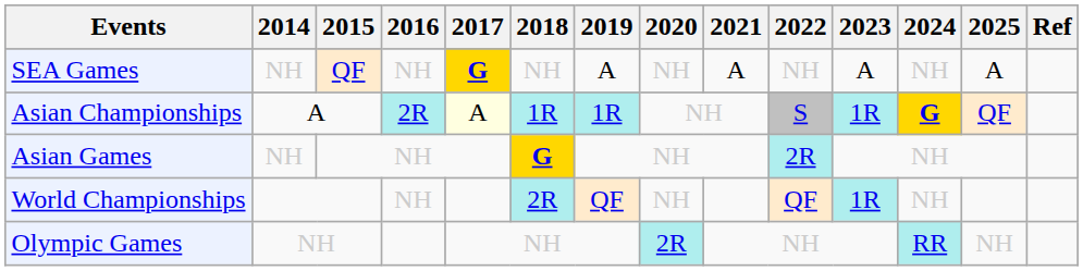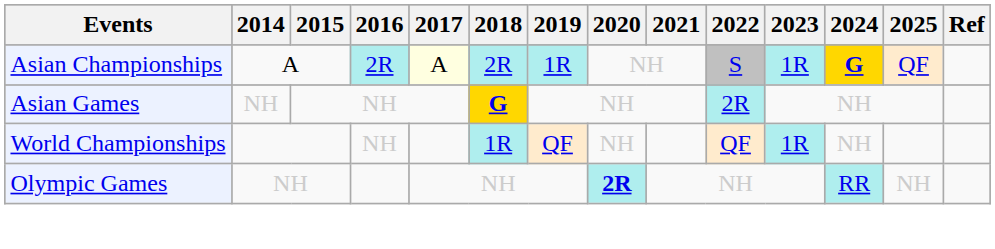 <table class="wikitable" style="font-size: 90%; text-align:center">
 <tr>
 <th>Events</th>
 <th>2014</th>
 <th>2015</th>
 <th>2016</th>
 <th>2017</th>
 <th>2018</th>
 <th>2019</th>
 <th>2020</th>
 <th>2021</th>
 <th>2022</th>
 <th>2023</th>
 <th>2024</th>
 <th>2025</th>
 <th>Ref</th>
 </tr>
 <tr>
-<td bgcolor="#ECF2FF"; align="left"><a href='#'>SEA Games</a></td>
-<td style=color:#ccc>NH</td>
-<td bgcolor=FFEBCD><a href='#'>QF</a></td>
-<td style=color:#ccc>NH</td>
-<td bgcolor=gold><a href='#'><strong>G</strong></a></td>
-<td style=color:#ccc>NH</td>
-<td>A</td>
-<td style=color:#ccc>NH</td>
-<td>A</td>
-<td style=color:#ccc>NH</td>
-<td>A</td>
-<td style=color:#ccc>NH</td>
-<td>A</td>
-<td></td>
-</tr>
-<tr>
 <td bgcolor="#ECF2FF"; align="left"><a href='#'>Asian Championships</a></td>
 <td colspan="2">A</td>
 <td bgcolor=AFEEEE><a href='#'>2R</a></td>
 <td style="background: lightyellow;">A</td>
-<td bgcolor=AFEEEE><a href='#'>1R</a></td>
+<td bgcolor=AFEEEE><a href='#'>2R</a></td>
 <td bgcolor=AFEEEE><a href='#'>1R</a></td>
 <td colspan="2" style=color:#ccc>NH</td>
 <td bgcolor=silver><a href='#'>S</a></td>
 <td bgcolor=AFEEEE><a href='#'>1R</a></td>
 <td bgcolor=gold><strong><a href='#'>G</a></strong></td>
 <td bgcolor=FFEBCD><a href='#'>QF</a></td>
 <td></td>
 </tr>
 <tr>
 <td bgcolor="#ECF2FF"; align="left"><a href='#'>Asian Games</a></td>
 <td style=color:#ccc>NH</td>
 <td colspan="3" style=color:#ccc>NH</td>
 <td bgcolor=gold><a href='#'><strong>G</strong></a></td>
 <td colspan="3" style=color:#ccc>NH</td>
 <td bgcolor=AFEEEE><a href='#'>2R</a></td>
 <td colspan="3" style=color:#ccc>NH</td>
 <td></td>
 </tr>
 <tr>
 <td bgcolor="#ECF2FF"; align="left"><a href='#'>World Championships</a></td>
 <td colspan="2"></td>
 <td style=color:#ccc>NH</td>
 <td></td>
-<td bgcolor=AFEEEE><a href='#'>2R</a></td>
+<td bgcolor=AFEEEE><a href='#'>1R</a></td>
 <td bgcolor=FFEBCD><a href='#'>QF</a></td>
 <td style=color:#ccc>NH</td>
 <td><a href='#'></a></td>
 <td bgcolor=FFEBCD><a href='#'>QF</a></td>
 <td bgcolor=AFEEEE><a href='#'>1R</a></td>
 <td style=color:#ccc>NH</td>
 <td></td>
 <td></td>
 </tr>
 <tr>
 <td bgcolor="#ECF2FF"; align="left"><a href='#'>Olympic Games</a></td>
 <td colspan="2" style=color:#ccc>NH</td>
 <td></td>
 <td colspan="3" style=color:#ccc>NH</td>
-<td bgcolor=AFEEEE><a href='#'>2R</a></td>
+<td bgcolor=AFEEEE><strong><a href='#'>2R</a></strong></td>
 <td colspan="3" style=color:#ccc>NH</td>
 <td bgcolor=AFEEEE><a href='#'>RR</a></td>
 <td colspan="1" style=color:#ccc>NH</td>
 <td></td>
 </tr>
 </table>
